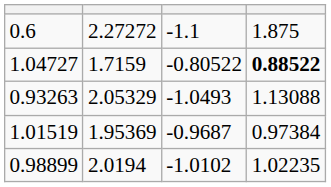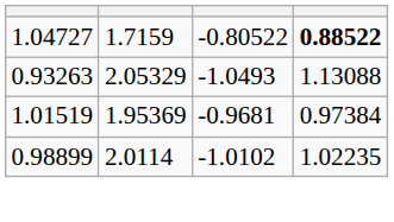 <table class="wikitable" border="1">
 <tr>
 <th></th>
 <th></th>
 <th></th>
 <th></th>
-</tr>
-<tr>
-<td>0.6</td>
-<td>2.27272</td>
-<td>-1.1</td>
-<td>1.875</td>
 </tr>
 <tr>
 <td>1.04727</td>
 <td>1.7159</td>
 <td>-0.80522</td>
 <td><strong>0.88522</strong></td>
 </tr>
 <tr>
 <td>0.93263</td>
 <td>2.05329</td>
 <td>-1.0493</td>
 <td>1.13088</td>
 </tr>
 <tr>
 <td>1.01519</td>
 <td>1.95369</td>
-<td>-0.9687</td>
+<td>-0.9681</td>
 <td>0.97384</td>
 </tr>
 <tr>
 <td>0.98899</td>
-<td>2.0194</td>
+<td>2.0114</td>
 <td>-1.0102</td>
 <td>1.02235</td>
 </tr>
 </table>
